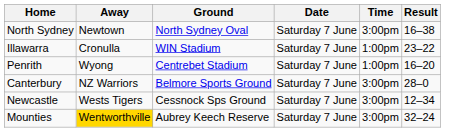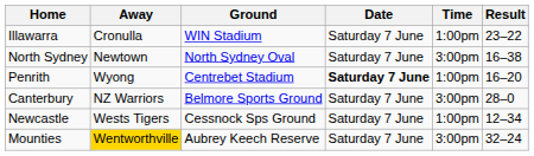 <table class="wikitable">
 <tr>
 <th>Home</th>
 <th>Away</th>
 <th>Ground</th>
 <th>Date</th>
 <th>Time</th>
 <th>Result</th>
 </tr>
 <tr>
+<td>Illawarra</td>
+<td>Cronulla</td>
+<td><a href='#'>WIN Stadium</a></td>
+<td>Saturday 7 June</td>
+<td>1:00pm</td>
+<td>23–22</td>
+</tr>
+<tr>
 <td>North Sydney</td>
 <td>Newtown</td>
 <td><a href='#'>North Sydney Oval</a></td>
 <td>Saturday 7 June</td>
 <td>3:00pm</td>
 <td>16–38</td>
 </tr>
 <tr>
-<td>Illawarra</td>
-<td>Cronulla</td>
-<td><a href='#'>WIN Stadium</a></td>
-<td>Saturday 7 June</td>
-<td>1:00pm</td>
-<td>23–22</td>
-</tr>
-<tr>
 <td>Penrith</td>
 <td>Wyong</td>
 <td><a href='#'>Centrebet Stadium</a></td>
-<td>Saturday 7 June</td>
+<td><strong>Saturday 7 June</strong></td>
 <td>1:00pm</td>
 <td>16–20</td>
 </tr>
 <tr>
 <td>Canterbury</td>
 <td>NZ Warriors</td>
 <td><a href='#'>Belmore Sports Ground</a></td>
 <td>Saturday 7 June</td>
 <td>3:00pm</td>
 <td>28–0</td>
 </tr>
 <tr>
 <td>Newcastle</td>
 <td>Wests Tigers</td>
 <td>Cessnock Sps Ground</td>
 <td>Saturday 7 June</td>
-<td>3:00pm</td>
+<td>1:00pm</td>
 <td>12–34</td>
 </tr>
 <tr>
 <td>Mounties</td>
 <td style="background: gold;">Wentworthville</td>
 <td>Aubrey Keech Reserve</td>
 <td>Saturday 7 June</td>
 <td>3:00pm</td>
 <td>32–24</td>
 </tr>
 </table>
